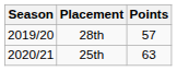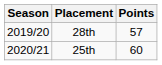 <table class="wikitable" style="text-align:center">
 <tr>
 <th>Season</th>
 <th>Placement</th>
 <th>Points</th>
 </tr>
 <tr>
 <td>2019/20</td>
 <td>28th</td>
 <td>57</td>
 </tr>
 <tr>
 <td>2020/21</td>
 <td>25th</td>
-<td>63</td>
+<td>60</td>
 </tr>
 </table>
